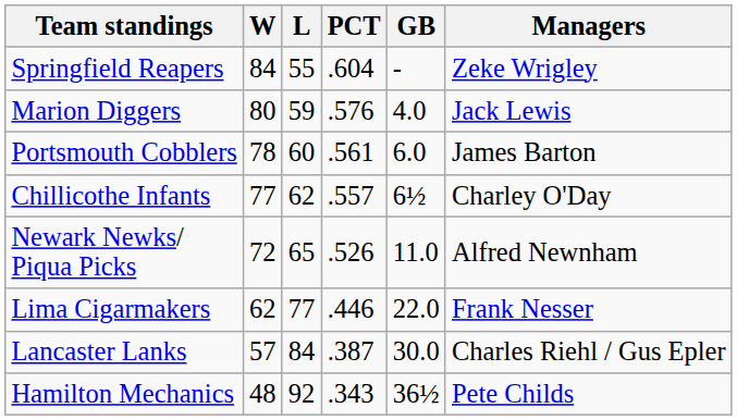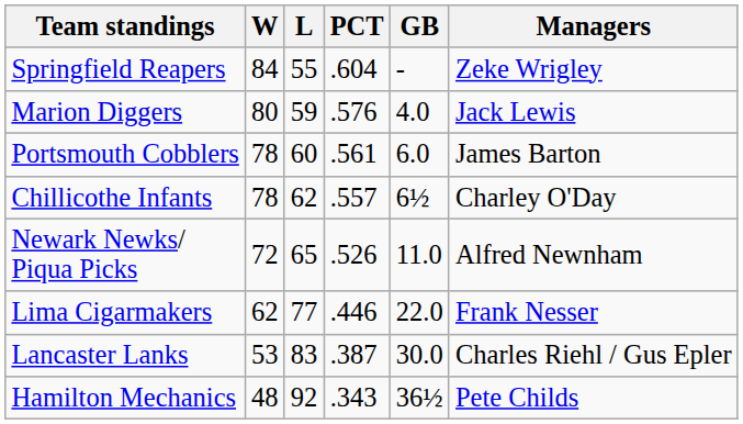 <table class="wikitable">
 <tr>
 <th>Team standings</th>
 <th>W</th>
 <th>L</th>
 <th>PCT</th>
 <th>GB</th>
 <th>Managers</th>
 </tr>
 <tr>
 <td><a href='#'>Springfield Reapers</a></td>
 <td>84</td>
 <td>55</td>
 <td>.604</td>
 <td>-</td>
 <td><a href='#'>Zeke Wrigley</a></td>
 </tr>
 <tr>
 <td><a href='#'>Marion Diggers</a></td>
 <td>80</td>
 <td>59</td>
 <td>.576</td>
 <td>4.0</td>
 <td><a href='#'>Jack Lewis</a></td>
 </tr>
 <tr>
 <td><a href='#'>Portsmouth Cobblers</a></td>
 <td>78</td>
 <td>60</td>
 <td>.561</td>
 <td>6.0</td>
 <td>James Barton</td>
 </tr>
 <tr>
 <td><a href='#'>Chillicothe Infants</a></td>
-<td>77</td>
+<td>78</td>
 <td>62</td>
 <td>.557</td>
 <td>6½</td>
 <td>Charley O'Day</td>
 </tr>
 <tr>
 <td><a href='#'>Newark Newks</a>/<br><a href='#'>Piqua Picks</a></td>
 <td>72</td>
 <td>65</td>
 <td>.526</td>
 <td>11.0</td>
 <td>Alfred Newnham</td>
 </tr>
 <tr>
 <td><a href='#'>Lima Cigarmakers</a></td>
 <td>62</td>
 <td>77</td>
 <td>.446</td>
 <td>22.0</td>
 <td><a href='#'>Frank Nesser</a></td>
 </tr>
 <tr>
 <td><a href='#'>Lancaster Lanks</a></td>
-<td>57</td>
-<td>84</td>
+<td>53</td>
+<td>83</td>
 <td>.387</td>
 <td>30.0</td>
 <td>Charles Riehl / Gus Epler</td>
 </tr>
 <tr>
 <td><a href='#'>Hamilton Mechanics</a></td>
 <td>48</td>
 <td>92</td>
 <td>.343</td>
 <td>36½</td>
 <td><a href='#'>Pete Childs</a></td>
 </tr>
 </table>
